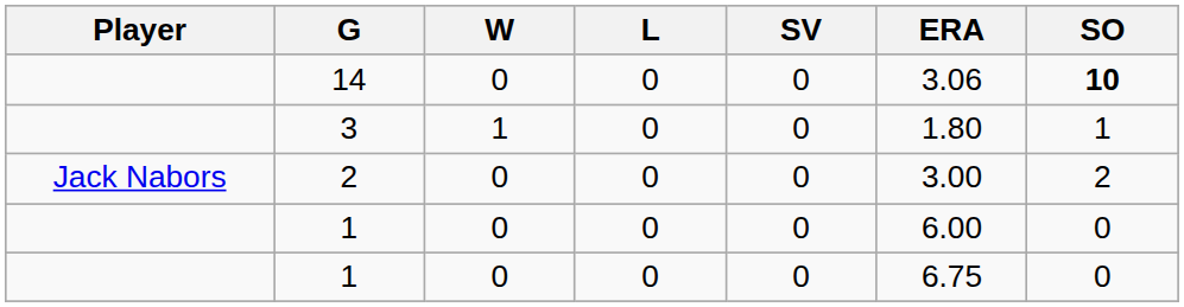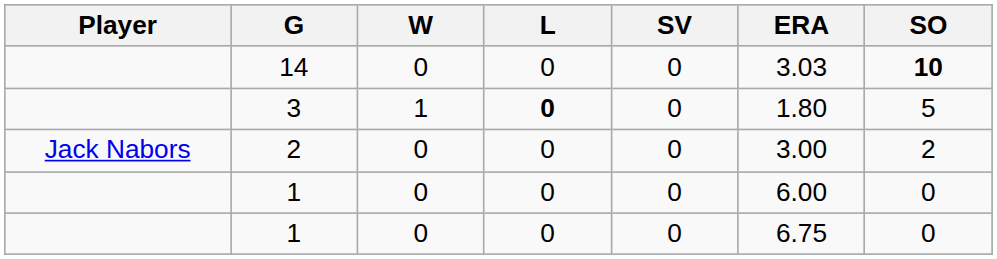 <table class="wikitable sortable">
 <tr>
 <th bgcolor="#DDDDFF" width="16%">Player</th>
 <th bgcolor="#DDDDFF" width="9%">G</th>
 <th bgcolor="#DDDDFF" width="9%">W</th>
 <th bgcolor="#DDDDFF" width="9%">L</th>
 <th bgcolor="#DDDDFF" width="9%">SV</th>
 <th bgcolor="#DDDDFF" width="9%">ERA</th>
 <th bgcolor="#DDDDFF" width="9%">SO</th>
 </tr>
 <tr align="center">
 <td></td>
 <td>14</td>
 <td>0</td>
 <td>0</td>
 <td>0</td>
-<td>3.06</td>
+<td>3.03</td>
 <td><strong>10</strong></td>
 </tr>
 <tr align="center">
 <td></td>
 <td>3</td>
 <td>1</td>
-<td>0</td>
+<td><strong>0</strong></td>
 <td>0</td>
 <td>1.80</td>
-<td>1</td>
+<td>5</td>
 </tr>
 <tr align="center">
 <td><a href='#'>Jack Nabors</a></td>
 <td>2</td>
 <td>0</td>
 <td>0</td>
 <td>0</td>
 <td>3.00</td>
 <td>2</td>
 </tr>
 <tr align=center>
 <td></td>
 <td>1</td>
 <td>0</td>
 <td>0</td>
 <td>0</td>
 <td>6.00</td>
 <td>0</td>
 </tr>
 <tr align="center">
 <td></td>
 <td>1</td>
 <td>0</td>
 <td>0</td>
 <td>0</td>
 <td>6.75</td>
 <td>0</td>
 </tr>
 </table>
